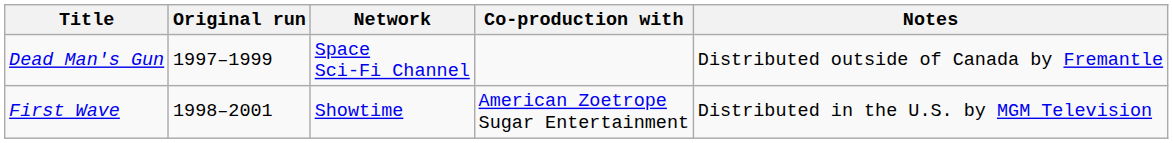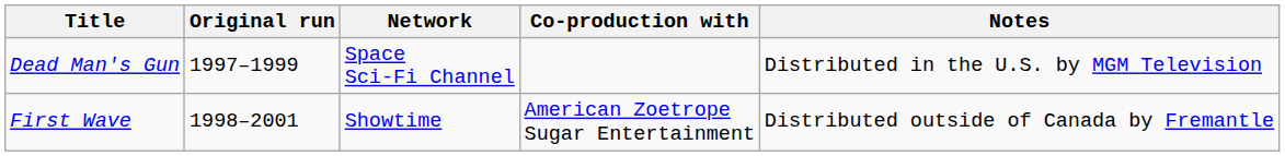 <table class="wikitable sortable">
 <tr>
 <th>Title</th>
 <th>Original run</th>
 <th>Network</th>
 <th>Co-production with</th>
 <th>Notes</th>
 </tr>
 <tr>
 <td><em><a href='#'>Dead Man's Gun</a></em></td>
 <td>1997–1999</td>
 <td><a href='#'>Space</a><br><a href='#'>Sci-Fi Channel</a></td>
 <td></td>
-<td>Distributed outside of Canada by <a href='#'>Fremantle</a></td>
+<td>Distributed in the U.S. by <a href='#'>MGM Television</a></td>
 </tr>
 <tr>
 <td><em><a href='#'>First Wave</a></em></td>
 <td>1998–2001</td>
 <td><a href='#'>Showtime</a></td>
 <td><a href='#'>American Zoetrope</a><br>Sugar Entertainment</td>
-<td>Distributed in the U.S. by <a href='#'>MGM Television</a></td>
+<td>Distributed outside of Canada by <a href='#'>Fremantle</a></td>
 </tr>
 </table>
